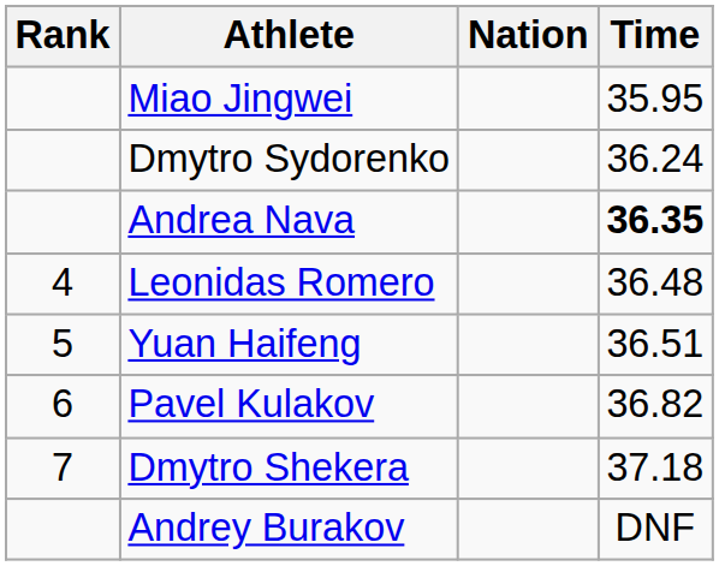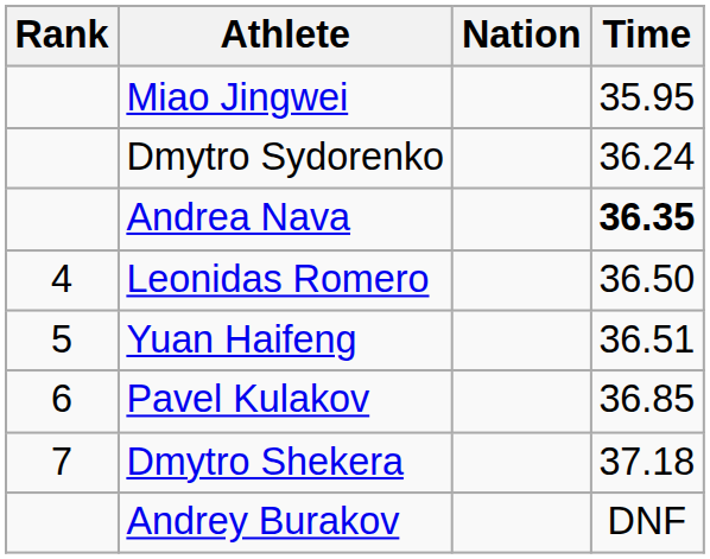 <table class="wikitable sortable" style="text-align:center">
 <tr>
 <th>Rank</th>
 <th>Athlete</th>
 <th>Nation</th>
 <th>Time</th>
 </tr>
 <tr>
 <td></td>
 <td align=left><a href='#'>Miao Jingwei</a></td>
 <td align=left></td>
 <td>35.95</td>
 </tr>
 <tr>
 <td></td>
 <td align=left>Dmytro Sydorenko</td>
 <td align=left></td>
 <td>36.24</td>
 </tr>
 <tr>
 <td></td>
 <td align=left><a href='#'>Andrea Nava</a></td>
 <td align=left></td>
 <td><strong>36.35</strong></td>
 </tr>
 <tr>
 <td>4</td>
 <td align=left><a href='#'>Leonidas Romero</a></td>
 <td align=left></td>
-<td>36.48</td>
+<td>36.50</td>
 </tr>
 <tr>
 <td>5</td>
 <td align=left><a href='#'>Yuan Haifeng</a></td>
 <td align=left></td>
 <td>36.51</td>
 </tr>
 <tr>
 <td>6</td>
 <td align=left><a href='#'>Pavel Kulakov</a></td>
 <td align=left></td>
-<td>36.82</td>
+<td>36.85</td>
 </tr>
 <tr>
 <td>7</td>
 <td align=left><a href='#'>Dmytro Shekera</a></td>
 <td align=left></td>
 <td>37.18</td>
 </tr>
 <tr>
 <td></td>
 <td align=left><a href='#'>Andrey Burakov</a></td>
 <td align=left></td>
 <td>DNF</td>
 </tr>
 </table>
